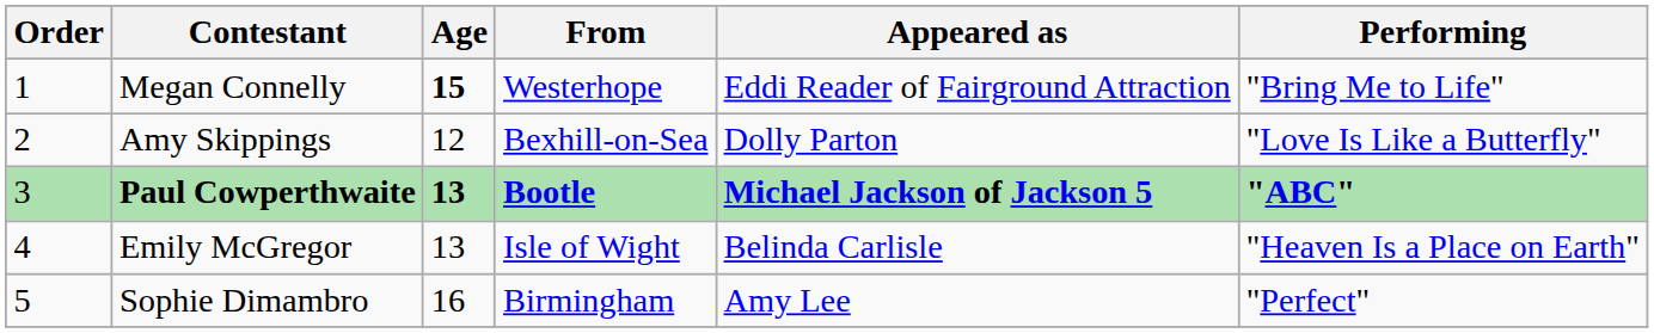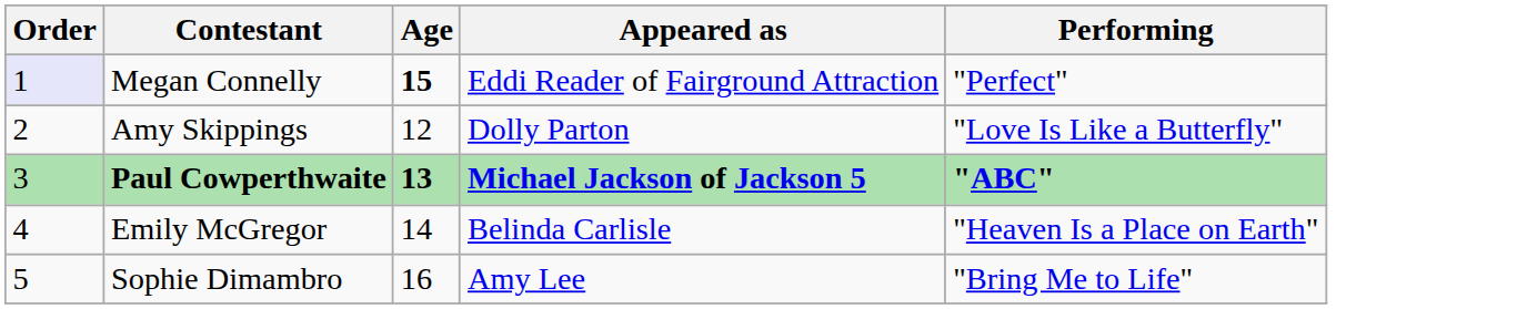 <table class="wikitable">
 <tr>
 <th>Order</th>
 <th>Contestant</th>
 <th>Age</th>
-<th>From</th>
 <th>Appeared as</th>
 <th>Performing</th>
 </tr>
 <tr>
-<td>1</td>
+<td style="background: lavender;">1</td>
 <td>Megan Connelly</td>
 <td><strong>15</strong></td>
-<td><a href='#'>Westerhope</a></td>
 <td><a href='#'>Eddi Reader</a> of <a href='#'>Fairground Attraction</a></td>
-<td>"<a href='#'>Bring Me to Life</a>"</td>
+<td>"<a href='#'>Perfect</a>"</td>
 </tr>
 <tr>
 <td>2</td>
 <td>Amy Skippings</td>
 <td>12</td>
-<td><a href='#'>Bexhill-on-Sea</a></td>
 <td><a href='#'>Dolly Parton</a></td>
 <td>"<a href='#'>Love Is Like a Butterfly</a>"</td>
 </tr>
 <tr style="background:#ACE1AF;">
 <td>3</td>
 <td><strong>Paul Cowperthwaite</strong></td>
 <td><strong>13</strong></td>
-<td><strong><a href='#'>Bootle</a></strong></td>
 <td><strong><a href='#'>Michael Jackson</a> of <a href='#'>Jackson 5</a></strong></td>
 <td><strong>"<a href='#'>ABC</a>"</strong></td>
 </tr>
 <tr>
 <td>4</td>
 <td>Emily McGregor</td>
-<td>13</td>
-<td><a href='#'>Isle of Wight</a></td>
+<td>14</td>
 <td><a href='#'>Belinda Carlisle</a></td>
 <td>"<a href='#'>Heaven Is a Place on Earth</a>"</td>
 </tr>
 <tr>
 <td>5</td>
 <td>Sophie Dimambro</td>
 <td>16</td>
-<td><a href='#'>Birmingham</a></td>
 <td><a href='#'>Amy Lee</a></td>
-<td>"<a href='#'>Perfect</a>"</td>
+<td>"<a href='#'>Bring Me to Life</a>"</td>
 </tr>
 </table>
